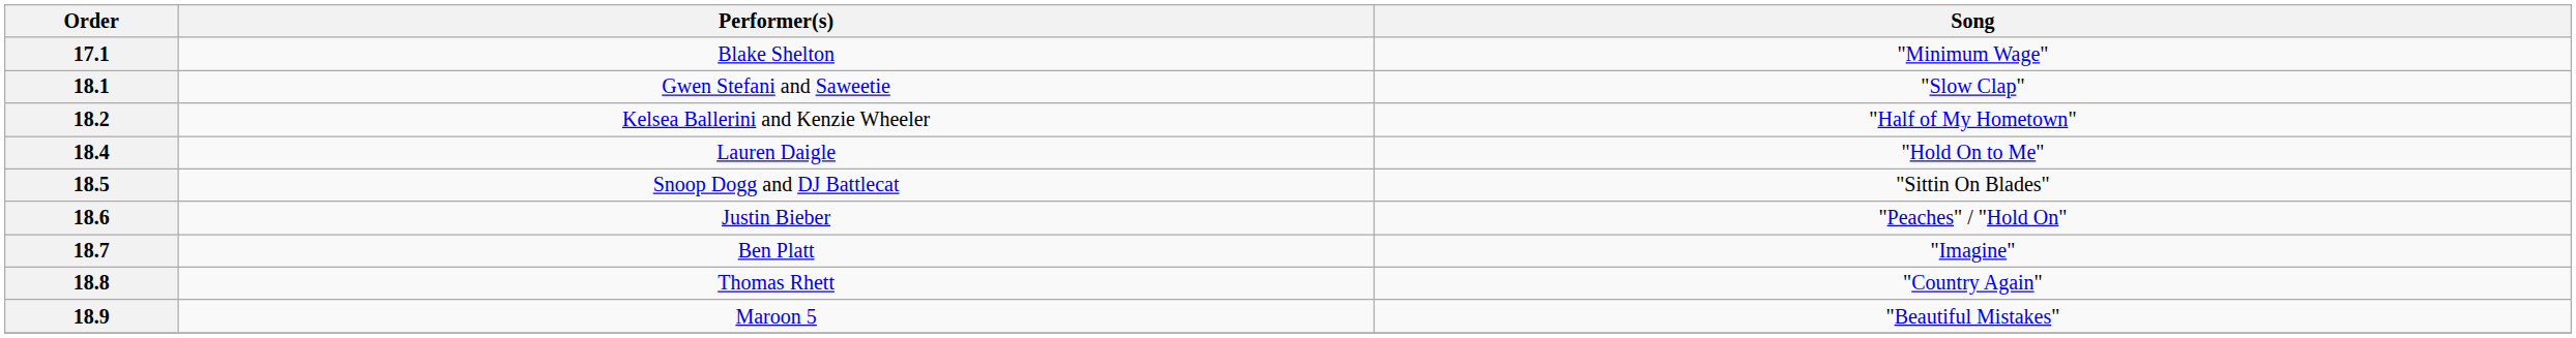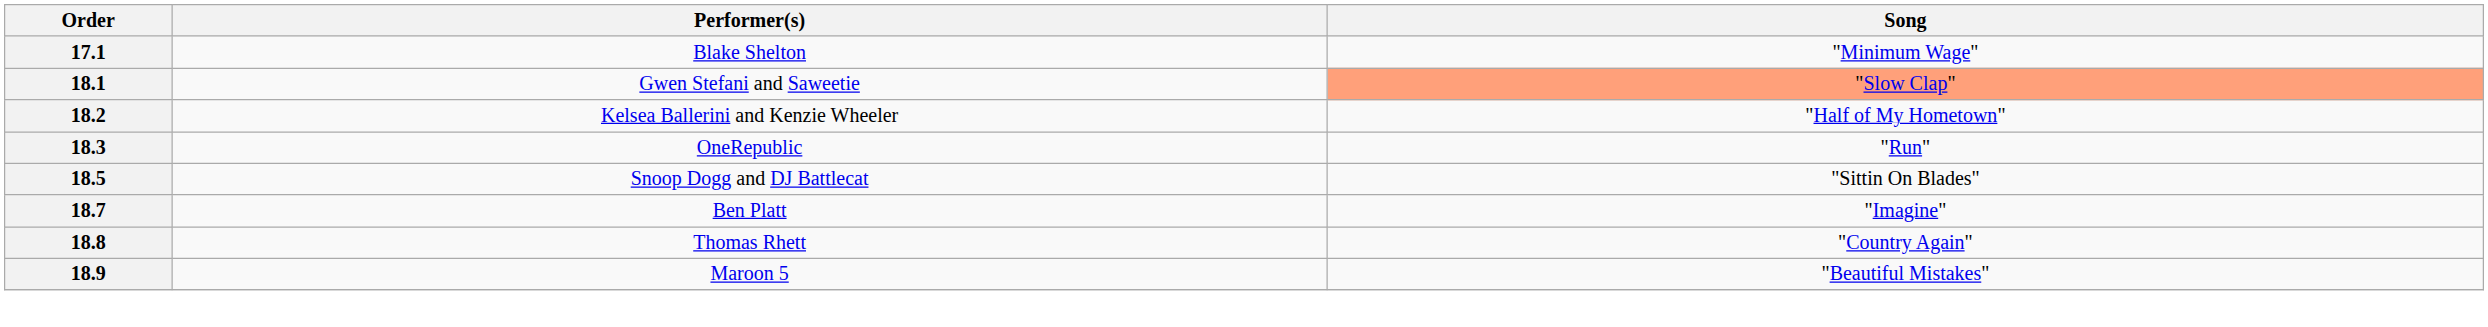 <table class="wikitable" style="text-align:center; width:100%">
 <tr>
 <th scope="col" width="02%">Order</th>
 <th scope="col" width="15%">Performer(s)</th>
 <th scope="col" width="15%">Song</th>
 </tr>
 <tr>
 <th scope="row">17.1</th>
 <td><a href='#'>Blake Shelton</a></td>
 <td>"<a href='#'>Minimum Wage</a>"</td>
 </tr>
 <tr>
 <th scope="row">18.1</th>
 <td><a href='#'>Gwen Stefani</a> and <a href='#'>Saweetie</a></td>
-<td>"<a href='#'>Slow Clap</a>"</td>
+<td style="background: lightsalmon;">"<a href='#'>Slow Clap</a>"</td>
 </tr>
 <tr>
 <th scope="row">18.2</th>
 <td><a href='#'>Kelsea Ballerini</a> and Kenzie Wheeler</td>
 <td>"<a href='#'>Half of My Hometown</a>"</td>
 </tr>
 <tr>
-<th scope="row">18.4</th>
-<td><a href='#'>Lauren Daigle</a></td>
-<td>"<a href='#'>Hold On to Me</a>"</td>
+<th scope="row">18.3</th>
+<td><a href='#'>OneRepublic</a></td>
+<td>"<a href='#'>Run</a>"</td>
 </tr>
 <tr>
 <th scope="row">18.5</th>
 <td><a href='#'>Snoop Dogg</a> and <a href='#'>DJ Battlecat</a></td>
 <td>"Sittin On Blades"</td>
-</tr>
-<tr>
-<th scope="row">18.6</th>
-<td><a href='#'>Justin Bieber</a></td>
-<td>"<a href='#'>Peaches</a>" / "<a href='#'>Hold On</a>"</td>
 </tr>
 <tr>
 <th scope="row">18.7</th>
 <td><a href='#'>Ben Platt</a></td>
 <td>"<a href='#'>Imagine</a>"</td>
 </tr>
 <tr>
 <th scope="row">18.8</th>
 <td><a href='#'>Thomas Rhett</a></td>
 <td>"<a href='#'>Country Again</a>"</td>
 </tr>
 <tr>
 <th scope="row">18.9</th>
 <td><a href='#'>Maroon 5</a></td>
 <td>"<a href='#'>Beautiful Mistakes</a>"</td>
 </tr>
 <tr>
 </tr>
 </table>
